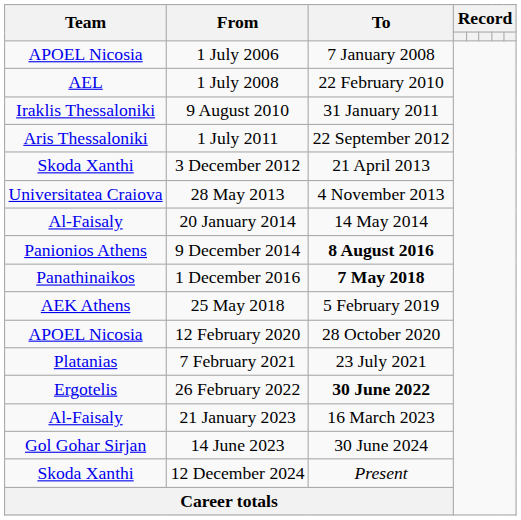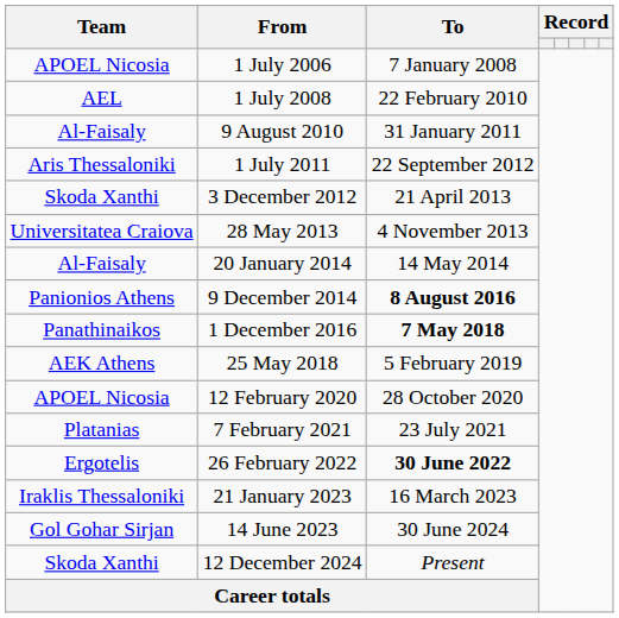 <table class="wikitable" style="text-align: center">
 <tr>
 <th rowspan=2>Team</th>
 <th rowspan=2>From</th>
 <th rowspan=2>To</th>
 <th colspan=8>Record</th>
 </tr>
 <tr>
 <th></th>
 <th></th>
 <th></th>
 <th></th>
 <th></th>
 </tr>
 <tr>
 <td> <a href='#'>APOEL Nicosia</a></td>
 <td>1 July 2006</td>
 <td>7 January 2008<br></td>
 </tr>
 <tr>
 <td> <a href='#'>AEL</a></td>
 <td>1 July 2008</td>
 <td>22 February 2010<br></td>
 </tr>
 <tr>
-<td> <a href='#'>Iraklis Thessaloniki</a></td>
+<td> <a href='#'>Al-Faisaly</a></td>
 <td>9 August 2010</td>
 <td>31 January 2011<br></td>
 </tr>
 <tr>
 <td> <a href='#'>Aris Thessaloniki</a></td>
 <td>1 July 2011</td>
 <td>22 September 2012<br></td>
 </tr>
 <tr>
 <td> <a href='#'>Skoda Xanthi</a></td>
 <td>3 December 2012</td>
 <td>21 April 2013<br></td>
 </tr>
 <tr>
 <td> <a href='#'>Universitatea Craiova</a></td>
 <td>28 May 2013</td>
 <td>4 November 2013<br></td>
 </tr>
 <tr>
 <td> <a href='#'>Al-Faisaly</a></td>
 <td>20 January 2014</td>
 <td>14 May 2014<br></td>
 </tr>
 <tr>
 <td> <a href='#'>Panionios Athens</a></td>
 <td>9 December 2014</td>
 <td><strong>8 August 2016<br></strong></td>
 </tr>
 <tr>
 <td> <a href='#'>Panathinaikos</a></td>
 <td>1 December 2016</td>
 <td><strong>7 May 2018<br></strong></td>
 </tr>
 <tr>
 <td> <a href='#'>AEK Athens</a></td>
 <td>25 May 2018</td>
 <td>5 February 2019<br></td>
 </tr>
 <tr>
 <td> <a href='#'>APOEL Nicosia</a></td>
 <td>12 February 2020</td>
 <td>28 October 2020<br></td>
 </tr>
 <tr>
 <td> <a href='#'>Platanias</a></td>
 <td>7 February 2021</td>
 <td>23 July 2021<br></td>
 </tr>
 <tr>
 <td> <a href='#'>Ergotelis</a></td>
 <td>26 February 2022</td>
 <td><strong>30 June 2022<br></strong></td>
 </tr>
 <tr>
-<td> <a href='#'>Al-Faisaly</a></td>
+<td> <a href='#'>Iraklis Thessaloniki</a></td>
 <td>21 January 2023</td>
 <td>16 March 2023<br></td>
 </tr>
 <tr>
 <td> <a href='#'>Gol Gohar Sirjan</a></td>
 <td>14 June 2023</td>
 <td>30 June 2024<br></td>
 </tr>
 <tr>
 <td> <a href='#'>Skoda Xanthi</a></td>
 <td>12 December 2024</td>
 <td><em>Present</em><br></td>
 </tr>
 <tr>
 <th colspan=3>Career totals<br></th>
 </tr>
 </table>
